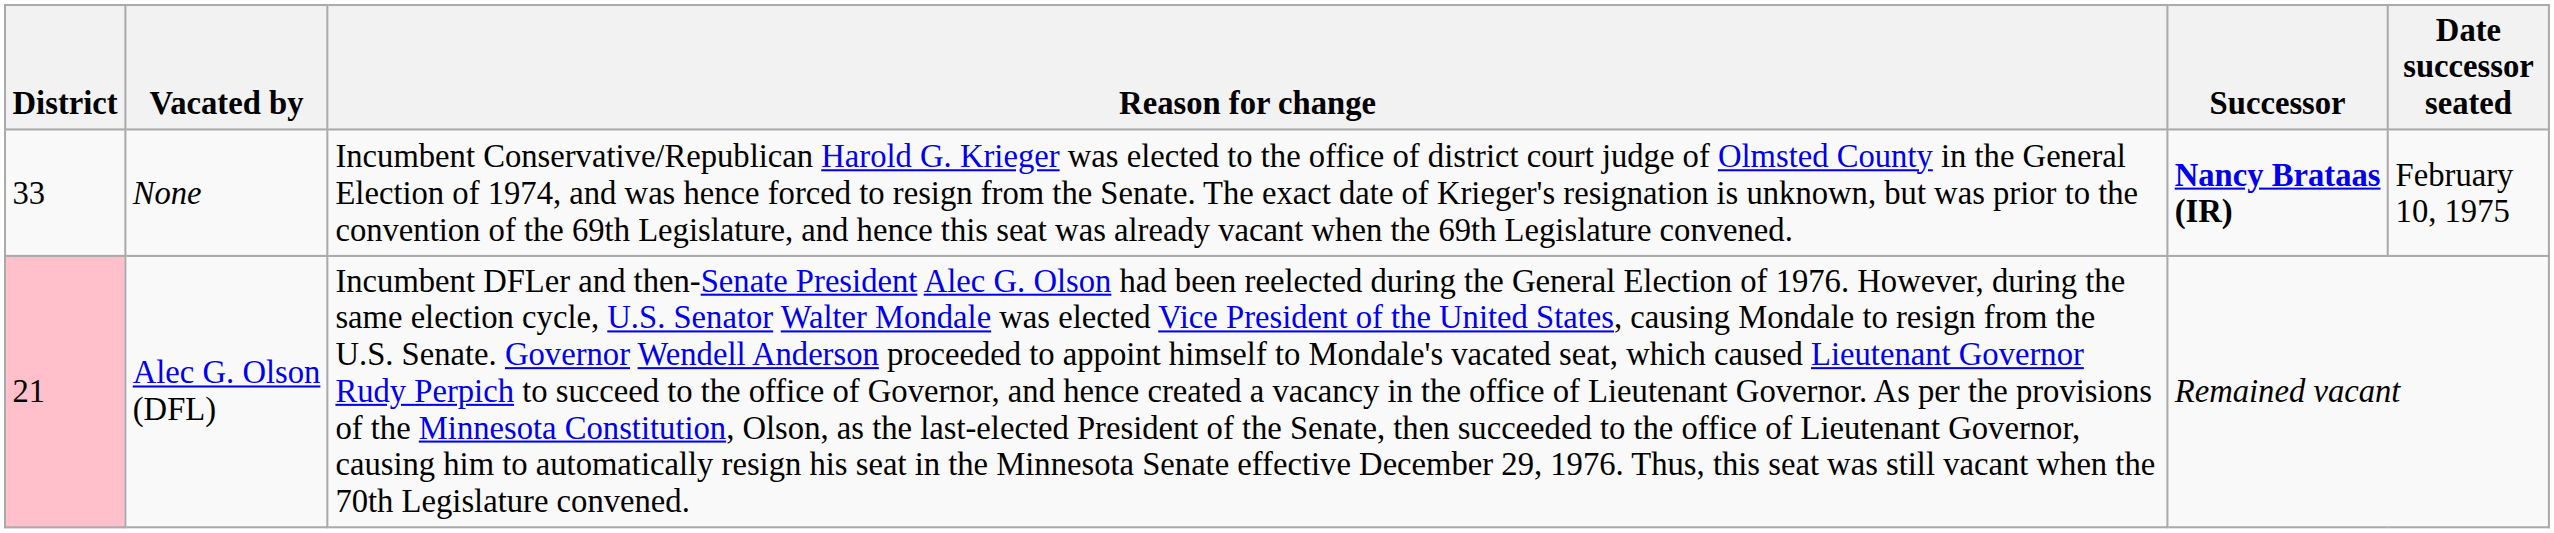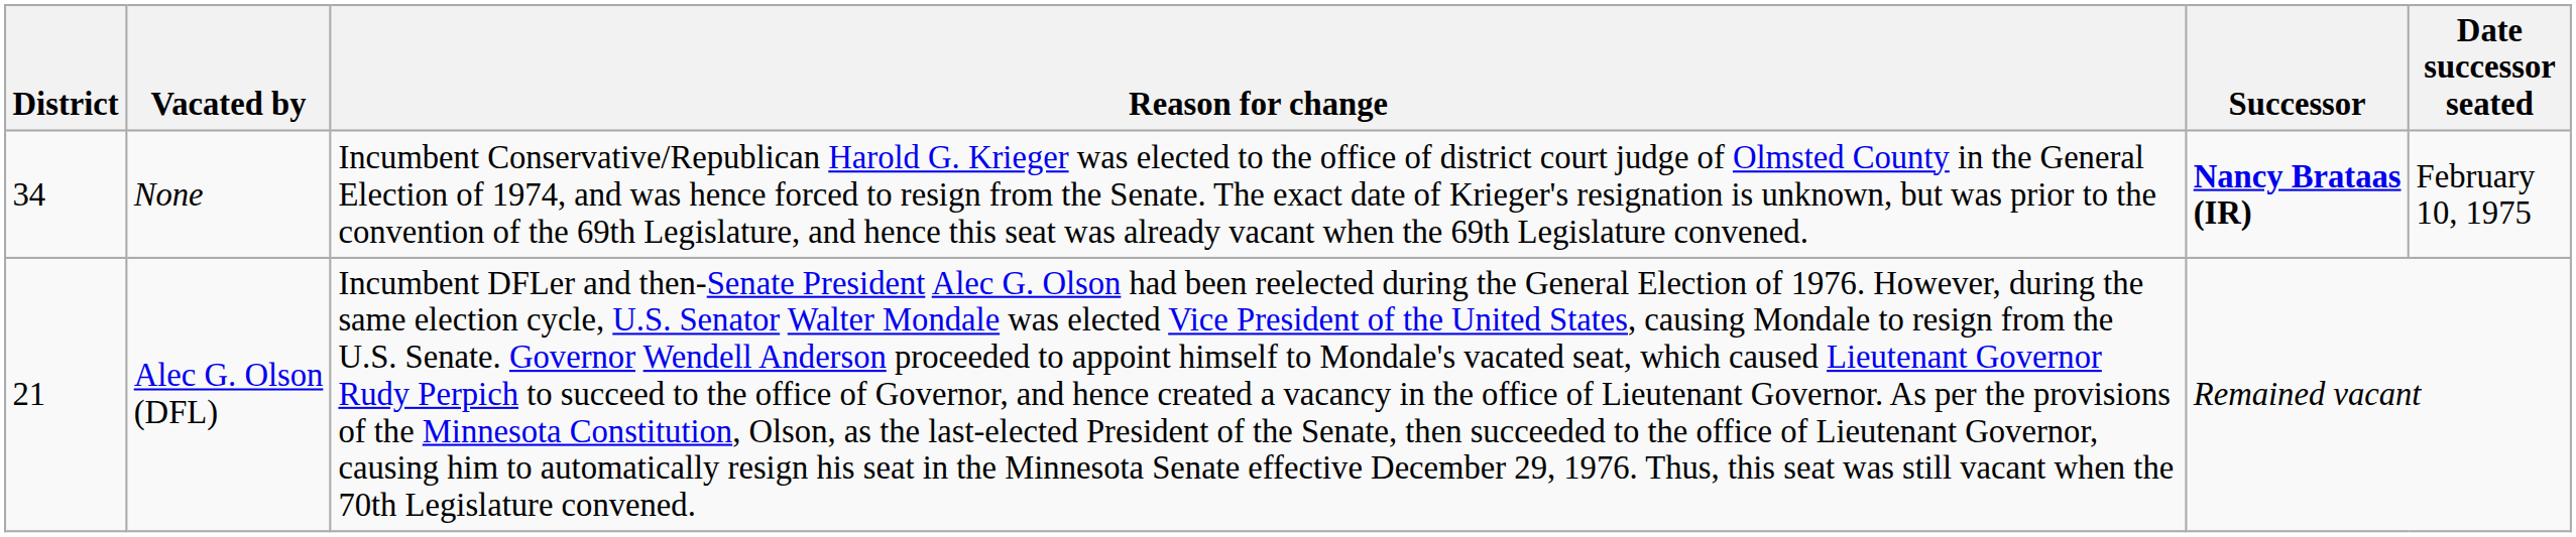 <table class="wikitable sortable">
 <tr style="vertical-align:bottom;">
 <th>District</th>
 <th>Vacated by</th>
 <th>Reason for change</th>
 <th>Successor</th>
 <th>Date successor<br>seated</th>
 </tr>
 <tr>
-<td>33</td>
+<td>34</td>
 <td nowrap><em>None</em></td>
 <td>Incumbent Conservative/Republican <a href='#'>Harold G. Krieger</a> was elected to the office of district court judge of <a href='#'>Olmsted County</a> in the General Election of 1974, and was hence forced to resign from the Senate. The exact date of Krieger's resignation is unknown, but was prior to the convention of the 69th Legislature, and hence this seat was already vacant when the 69th Legislature convened.</td>
 <td nowrap ><strong><a href='#'>Nancy Brataas</a><br>(IR)</strong></td>
 <td>February 10, 1975</td>
 </tr>
 <tr>
-<td style="background: pink;">21</td>
+<td>21</td>
 <td nowrap ><a href='#'>Alec G. Olson</a><br>(DFL)</td>
 <td>Incumbent DFLer and then-<a href='#'>Senate President</a> <a href='#'>Alec G. Olson</a> had been reelected during the General Election of 1976. However, during the same election cycle, <a href='#'>U.S. Senator</a> <a href='#'>Walter Mondale</a> was elected <a href='#'>Vice President of the United States</a>, causing Mondale to resign from the U.S. Senate. <a href='#'>Governor</a> <a href='#'>Wendell Anderson</a> proceeded to appoint himself to Mondale's vacated seat, which caused <a href='#'>Lieutenant Governor</a> <a href='#'>Rudy Perpich</a> to succeed to the office of Governor, and hence created a vacancy in the office of Lieutenant Governor. As per the provisions of the <a href='#'>Minnesota Constitution</a>, Olson, as the last-elected President of the Senate, then succeeded to the office of Lieutenant Governor, causing him to automatically resign his seat in the Minnesota Senate effective December 29, 1976. Thus, this seat was still vacant when the 70th Legislature convened.</td>
 <td colspan=2><em>Remained vacant</em></td>
 </tr>
 </table>
